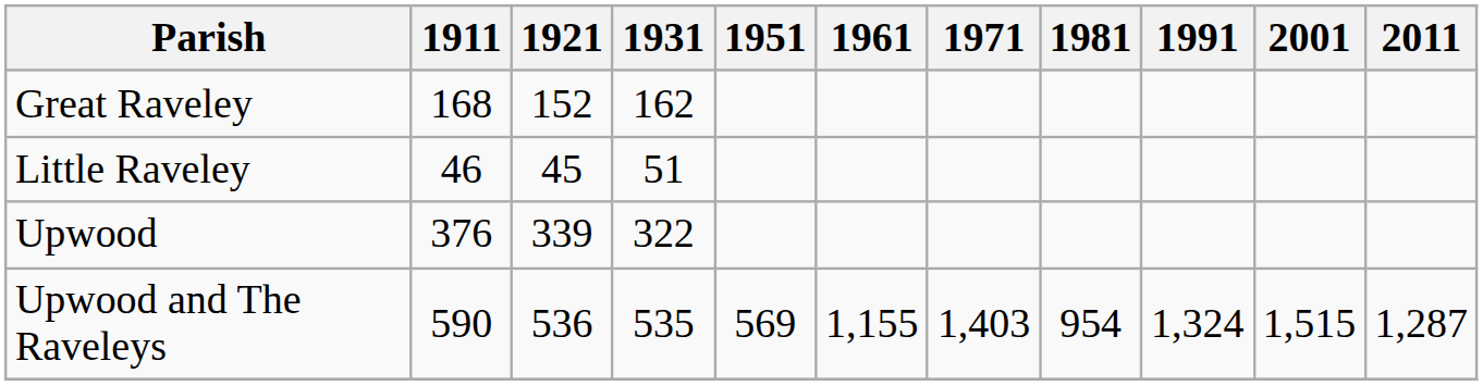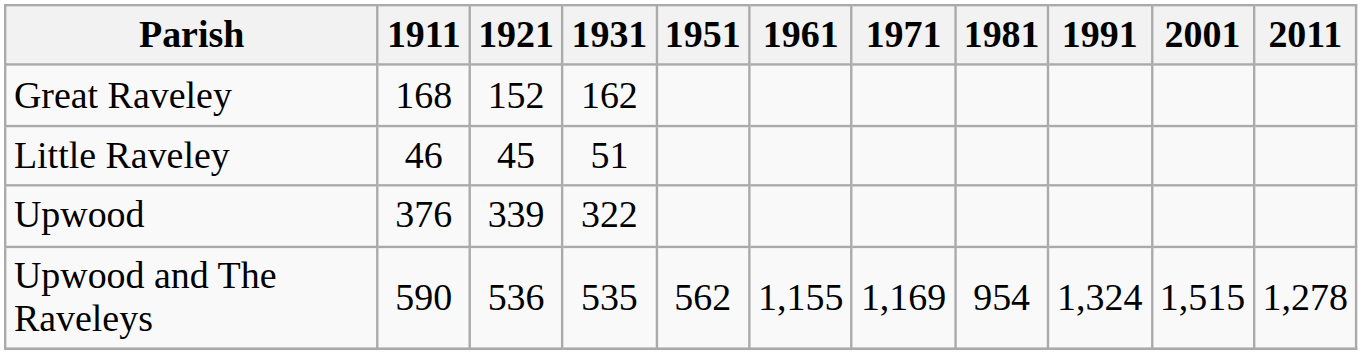 <table class="wikitable" style="text-align: center; ">
 <tr>
 <th width="150">Parish<br></th>
 <th width="30">1911<br></th>
 <th width="30">1921<br></th>
 <th width="30">1931<br></th>
 <th width="30">1951<br></th>
 <th width="30">1961<br></th>
 <th width="30">1971<br></th>
 <th width="30">1981<br></th>
 <th width="30">1991<br></th>
 <th width="30">2001<br></th>
 <th width="30">2011 <br></th>
 </tr>
 <tr>
 <td align=left>Great Raveley</td>
 <td align="center">168</td>
 <td align="center">152</td>
 <td align="center">162</td>
 <td align="center"></td>
 <td align="center"></td>
 <td align="center"></td>
 <td align="center"></td>
 <td align="center"></td>
 <td align="center"></td>
 <td align="center"></td>
 </tr>
 <tr>
 <td align=left>Little Raveley</td>
 <td align="center">46</td>
 <td align="center">45</td>
 <td align="center">51</td>
 <td align="center"></td>
 <td align="center"></td>
 <td align="center"></td>
 <td align="center"></td>
 <td align="center"></td>
 <td align="center"></td>
 <td align="center"></td>
 </tr>
 <tr>
 <td align=left>Upwood</td>
 <td align="center">376</td>
 <td align="center">339</td>
 <td align="center">322</td>
 <td align="center"></td>
 <td align="center"></td>
 <td align="center"></td>
 <td align="center"></td>
 <td align="center"></td>
 <td align="center"></td>
 <td align="center"></td>
 </tr>
 <tr>
 <td align=left>Upwood and The Raveleys</td>
 <td align="center">590</td>
 <td align="center">536</td>
 <td align="center">535</td>
-<td align="center">569</td>
+<td align="center">562</td>
 <td align="center">1,155</td>
-<td align="center">1,403</td>
+<td align="center">1,169</td>
 <td align="center">954</td>
 <td align="center">1,324</td>
 <td align="center">1,515</td>
-<td align="center">1,287</td>
+<td align="center">1,278</td>
 </tr>
 <tr>
 </tr>
 </table>
